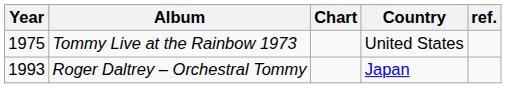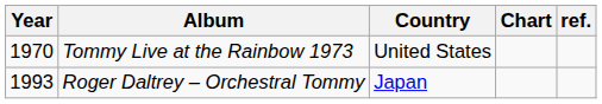 <table class="wikitable">
 <tr>
 <th>Year</th>
 <th>Album</th>
+<th>Country</th>
 <th>Chart</th>
-<th>Country</th>
 <th>ref.</th>
 </tr>
 <tr>
-<td>1975</td>
+<td>1970</td>
 <td><em>Tommy Live at the Rainbow 1973</em></td>
+<td>United States</td>
 <td></td>
-<td>United States</td>
 <td></td>
 </tr>
 <tr>
 <td>1993</td>
 <td><em>Roger Daltrey – Orchestral Tommy</em></td>
+<td><a href='#'>Japan</a></td>
 <td></td>
-<td><a href='#'>Japan</a></td>
 <td></td>
 </tr>
 </table>
